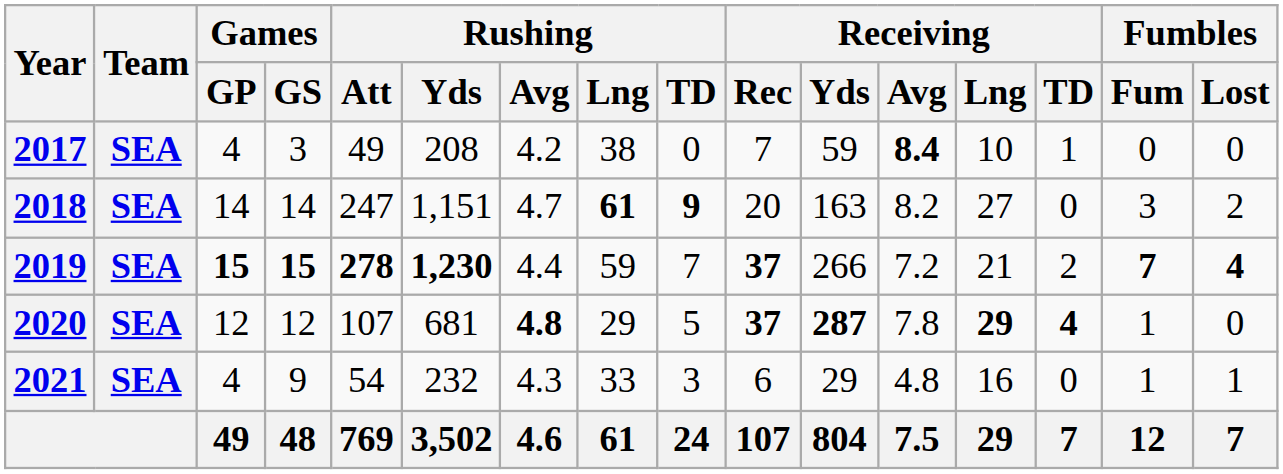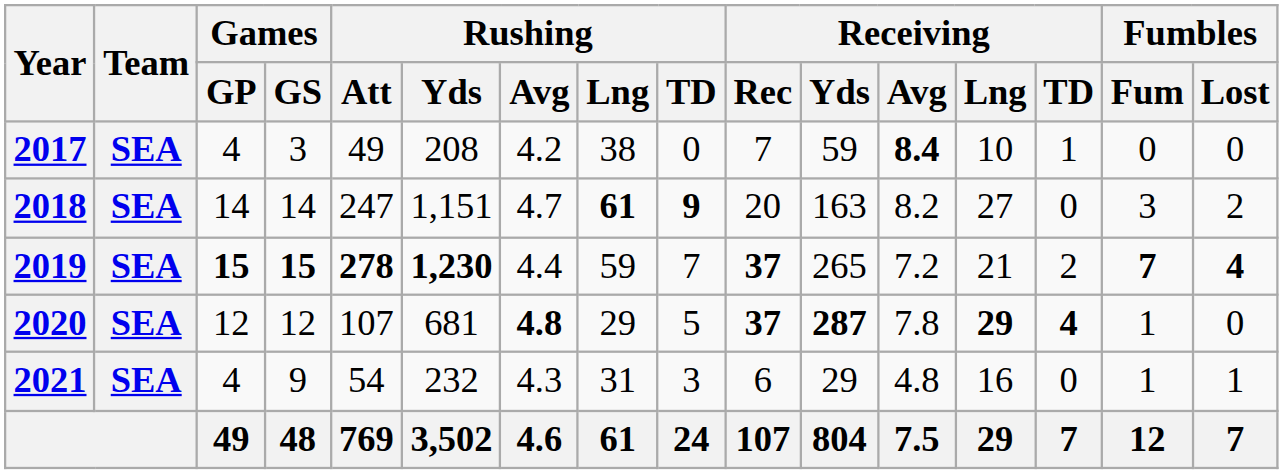 <table class="wikitable" style="text-align:center;">
 <tr>
 <th rowspan="2">Year</th>
 <th rowspan="2">Team</th>
 <th colspan="2">Games</th>
 <th colspan="5">Rushing</th>
 <th colspan="5">Receiving</th>
 <th colspan="2">Fumbles</th>
 </tr>
 <tr>
 <th>GP</th>
 <th>GS</th>
 <th>Att</th>
 <th>Yds</th>
 <th>Avg</th>
 <th>Lng</th>
 <th>TD</th>
 <th>Rec</th>
 <th>Yds</th>
 <th>Avg</th>
 <th>Lng</th>
 <th>TD</th>
 <th>Fum</th>
 <th>Lost</th>
 </tr>
 <tr>
 <th><a href='#'>2017</a></th>
 <th><a href='#'>SEA</a></th>
 <td>4</td>
 <td>3</td>
 <td>49</td>
 <td>208</td>
 <td>4.2</td>
 <td>38</td>
 <td>0</td>
 <td>7</td>
 <td>59</td>
 <td><strong>8.4</strong></td>
 <td>10</td>
 <td>1</td>
 <td>0</td>
 <td>0</td>
 </tr>
 <tr>
 <th><a href='#'>2018</a></th>
 <th><a href='#'>SEA</a></th>
 <td>14</td>
 <td>14</td>
 <td>247</td>
 <td>1,151</td>
 <td>4.7</td>
 <td><strong>61</strong></td>
 <td><strong>9</strong></td>
 <td>20</td>
 <td>163</td>
 <td>8.2</td>
 <td>27</td>
 <td>0</td>
 <td>3</td>
 <td>2</td>
 </tr>
 <tr>
 <th><a href='#'>2019</a></th>
 <th><a href='#'>SEA</a></th>
 <td><strong>15</strong></td>
 <td><strong>15</strong></td>
 <td><strong>278</strong></td>
 <td><strong>1,230</strong></td>
 <td>4.4</td>
 <td>59</td>
 <td>7</td>
 <td><strong>37</strong></td>
-<td>266</td>
+<td>265</td>
 <td>7.2</td>
 <td>21</td>
 <td>2</td>
 <td><strong>7</strong></td>
 <td><strong>4</strong></td>
 </tr>
 <tr>
 <th><a href='#'>2020</a></th>
 <th><a href='#'>SEA</a></th>
 <td>12</td>
 <td>12</td>
 <td>107</td>
 <td>681</td>
 <td><strong>4.8</strong></td>
 <td>29</td>
 <td>5</td>
 <td><strong>37</strong></td>
 <td><strong>287</strong></td>
 <td>7.8</td>
 <td><strong>29</strong></td>
 <td><strong>4</strong></td>
 <td>1</td>
 <td>0</td>
 </tr>
 <tr>
 <th><a href='#'>2021</a></th>
 <th><a href='#'>SEA</a></th>
 <td>4</td>
 <td>9</td>
 <td>54</td>
 <td>232</td>
 <td>4.3</td>
-<td>33</td>
+<td>31</td>
 <td>3</td>
 <td>6</td>
 <td>29</td>
 <td>4.8</td>
 <td>16</td>
 <td>0</td>
 <td>1</td>
 <td>1</td>
 </tr>
 <tr>
 <th colspan="2"></th>
 <th>49</th>
 <th>48</th>
 <th>769</th>
 <th>3,502</th>
 <th>4.6</th>
 <th>61</th>
 <th>24</th>
 <th>107</th>
 <th>804</th>
 <th>7.5</th>
 <th>29</th>
 <th>7</th>
 <th>12</th>
 <th>7</th>
 </tr>
 </table>
